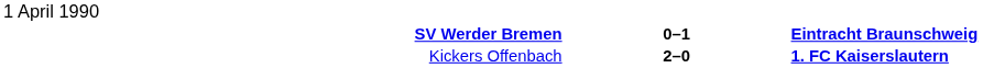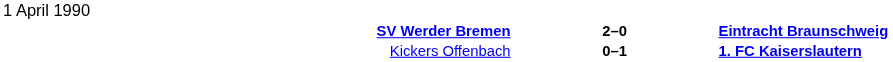 <table width=100% cellspacing=1>
 <tr>
 <th width=25%></th>
 <th width=10%></th>
 <th width=25%></th>
 <th></th>
 </tr>
 <tr>
 <td>1 April 1990</td>
 </tr>
 <tr style=font-size:90%>
 <td align=right><strong><a href='#'>SV Werder Bremen</a></strong></td>
-<td align=center><strong>0–1</strong></td>
+<td align=center><strong>2–0</strong></td>
 <td><strong><a href='#'>Eintracht Braunschweig</a></strong></td>
 </tr>
 <tr style=font-size:90%>
 <td align=right><a href='#'>Kickers Offenbach</a></td>
-<td align=center><strong>2–0</strong></td>
+<td align=center><strong>0–1</strong></td>
 <td><strong><a href='#'>1. FC Kaiserslautern</a></strong></td>
 </tr>
 </table>
